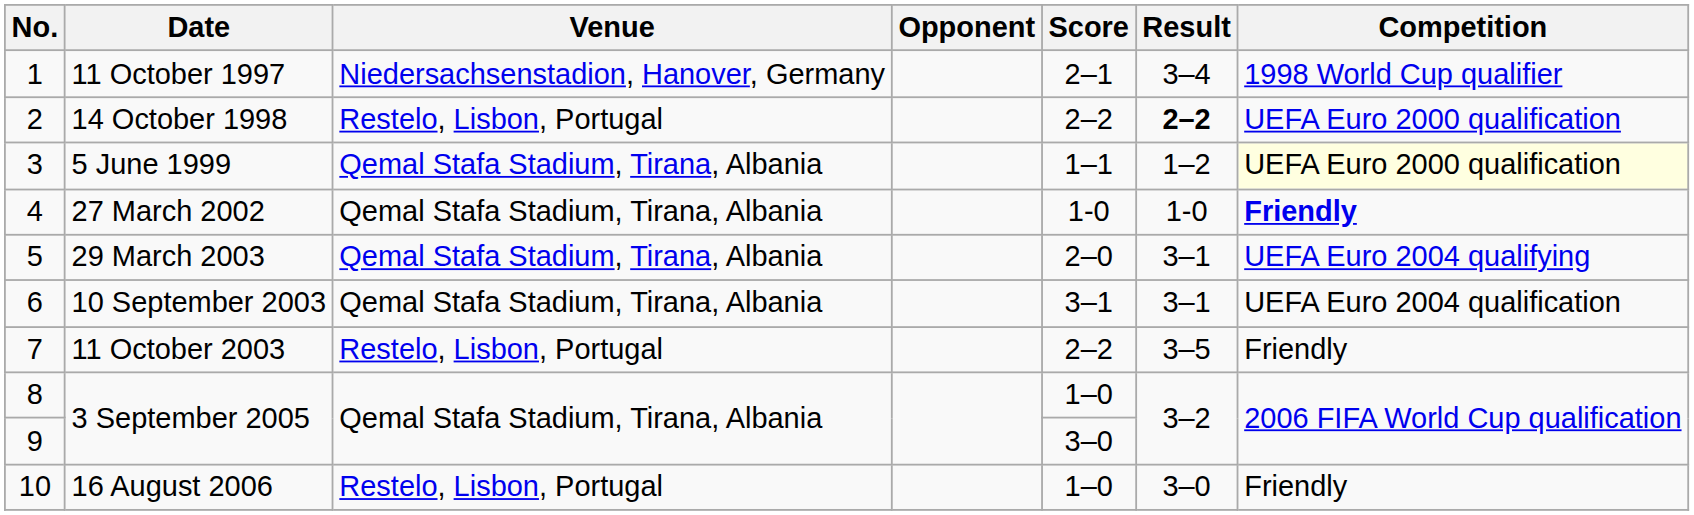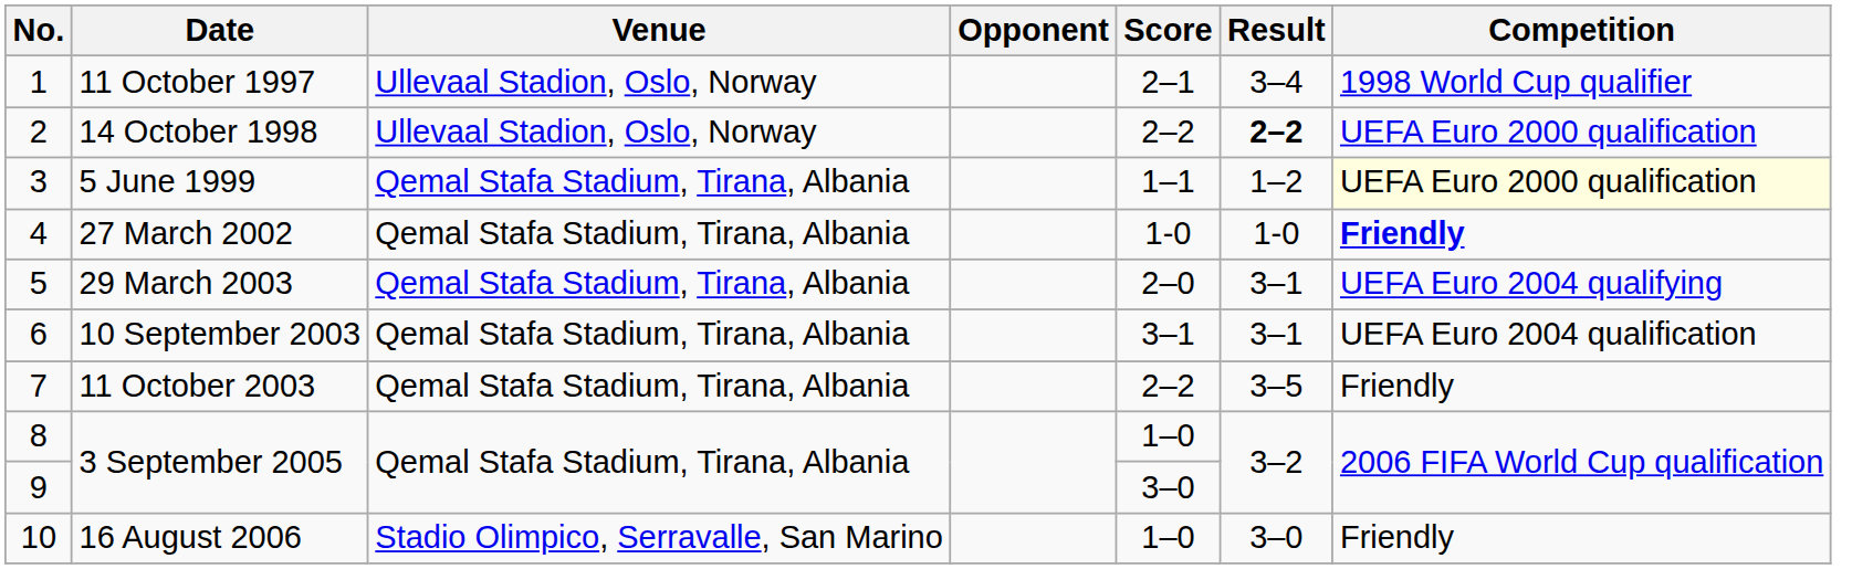 <table class="wikitable sortable">
 <tr>
 <th scope="col">No.</th>
 <th scope="col">Date</th>
 <th scope="col">Venue</th>
 <th scope="col">Opponent</th>
 <th scope="col">Score</th>
 <th scope="col">Result</th>
 <th scope="col">Competition</th>
 </tr>
 <tr>
 <td align="center">1</td>
 <td>11 October 1997</td>
-<td><a href='#'>Niedersachsenstadion</a>, <a href='#'>Hanover</a>, Germany</td>
+<td><a href='#'>Ullevaal Stadion</a>, <a href='#'>Oslo</a>, Norway</td>
 <td></td>
 <td align="center">2–1</td>
 <td align="center">3–4</td>
 <td><a href='#'>1998 World Cup qualifier</a></td>
 </tr>
 <tr>
 <td align="center">2</td>
 <td>14 October 1998</td>
-<td><a href='#'>Restelo</a>, <a href='#'>Lisbon</a>, Portugal</td>
+<td><a href='#'>Ullevaal Stadion</a>, <a href='#'>Oslo</a>, Norway</td>
 <td></td>
 <td align="center">2–2</td>
 <td align=center><strong>2–2</strong></td>
 <td><a href='#'>UEFA Euro 2000 qualification</a></td>
 </tr>
 <tr>
 <td align="center">3</td>
 <td>5 June 1999</td>
 <td><a href='#'>Qemal Stafa Stadium</a>, <a href='#'>Tirana</a>, Albania</td>
 <td></td>
 <td align="center">1–1</td>
 <td align="center">1–2</td>
 <td style="background: lightyellow;">UEFA Euro 2000 qualification</td>
 </tr>
 <tr>
 <td align="center">4</td>
 <td>27 March 2002</td>
 <td>Qemal Stafa Stadium, Tirana, Albania</td>
 <td></td>
 <td align="center">1-0</td>
 <td align="center">1-0</td>
 <td><strong><a href='#'>Friendly</a></strong></td>
 </tr>
 <tr>
 <td align="center">5</td>
 <td>29 March 2003</td>
 <td><a href='#'>Qemal Stafa Stadium</a>, <a href='#'>Tirana</a>, Albania</td>
 <td></td>
 <td align="center">2–0</td>
 <td align="center">3–1</td>
 <td><a href='#'>UEFA Euro 2004 qualifying</a></td>
 </tr>
 <tr>
 <td align="center">6</td>
 <td>10 September 2003</td>
 <td>Qemal Stafa Stadium, Tirana, Albania</td>
 <td></td>
 <td align="center">3–1</td>
 <td align="center">3–1</td>
 <td>UEFA Euro 2004 qualification</td>
 </tr>
 <tr>
 <td align="center">7</td>
 <td>11 October 2003</td>
-<td><a href='#'>Restelo</a>, <a href='#'>Lisbon</a>, Portugal</td>
+<td>Qemal Stafa Stadium, Tirana, Albania</td>
 <td></td>
 <td align="center">2–2</td>
 <td align="center">3–5</td>
 <td>Friendly</td>
 </tr>
 <tr>
 <td align="center">8</td>
 <td rowspan="2">3 September 2005</td>
 <td rowspan="2">Qemal Stafa Stadium, Tirana, Albania</td>
 <td rowspan="2"></td>
 <td align="center">1–0</td>
 <td rowspan="2" style="text-align:center">3–2</td>
 <td rowspan="2"><a href='#'>2006 FIFA World Cup qualification</a></td>
 </tr>
 <tr>
 <td align="center">9</td>
 <td align="center">3–0</td>
 </tr>
 <tr>
 <td align="center">10</td>
 <td>16 August 2006</td>
-<td><a href='#'>Restelo</a>, <a href='#'>Lisbon</a>, Portugal</td>
+<td><a href='#'>Stadio Olimpico</a>, <a href='#'>Serravalle</a>, San Marino</td>
 <td></td>
 <td align="center">1–0</td>
 <td align="center">3–0</td>
 <td>Friendly </td>
 </tr>
 </table>
